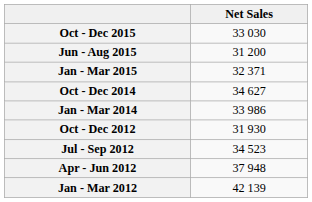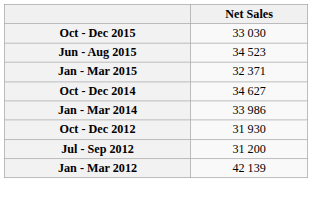 <table class="wikitable sortable" style="text-align:center; width:400px; height:150px;">
 <tr>
 <td style="text-align:center; background:#f0f0f0;"></td>
 <td style="text-align:center; background:#f0f0f0;"><strong>Net Sales</strong></td>
 </tr>
 <tr>
 <th scope="row">Oct - Dec 2015</th>
 <td>33 030</td>
 </tr>
 <tr>
 <th scope="row">Jun - Aug 2015</th>
-<td>31 200</td>
+<td>34 523</td>
 </tr>
 <tr>
 <th scope="row">Jan - Mar 2015</th>
 <td>32 371</td>
 </tr>
 <tr>
 <th scope="row">Oct - Dec 2014</th>
 <td>34 627</td>
 </tr>
 <tr>
 <th scope="row">Jan - Mar 2014</th>
 <td>33 986</td>
 </tr>
 <tr>
 <th scope="row">Oct - Dec 2012</th>
 <td>31 930</td>
 </tr>
 <tr>
 <th scope="row">Jul - Sep 2012</th>
-<td>34 523</td>
-</tr>
-<tr>
-<th scope="row">Apr - Jun 2012</th>
-<td>37 948</td>
+<td>31 200</td>
 </tr>
 <tr>
 <th scope="row">Jan - Mar 2012</th>
 <td>42 139</td>
 </tr>
 </table>
